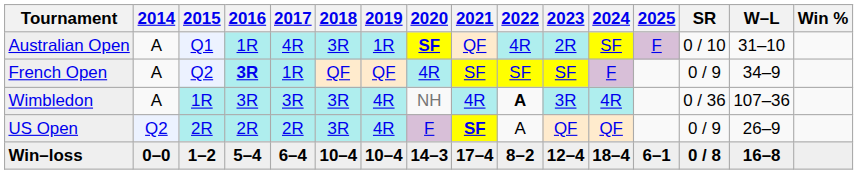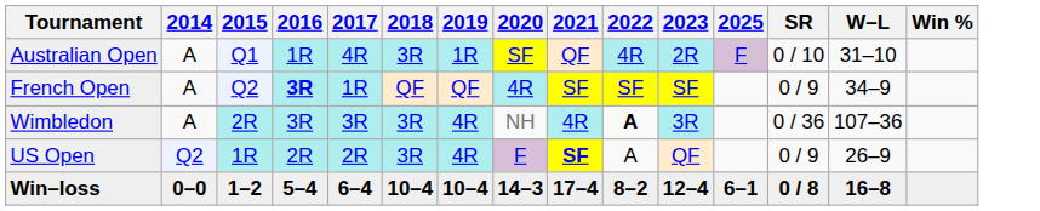 <table class=wikitable style=text-align:center;font-size:97%>
 <tr>
 <th>Tournament</th>
 <th><a href='#'>2014</a></th>
 <th><a href='#'>2015</a></th>
 <th><a href='#'>2016</a></th>
 <th><a href='#'>2017</a></th>
 <th><a href='#'>2018</a></th>
 <th><a href='#'>2019</a></th>
 <th><a href='#'>2020</a></th>
 <th><a href='#'>2021</a></th>
 <th><a href='#'>2022</a></th>
 <th><a href='#'>2023</a></th>
-<th><a href='#'>2024</a></th>
 <th><a href='#'>2025</a></th>
 <th>SR</th>
 <th>W–L</th>
 <th>Win %</th>
 </tr>
 <tr>
 <td style=background:#efefef;text-align:left><a href='#'>Australian Open</a></td>
 <td>A</td>
 <td bgcolor=ecf2ff><a href='#'>Q1</a></td>
 <td bgcolor=afeeee><a href='#'>1R</a></td>
 <td bgcolor=afeeee><a href='#'>4R</a></td>
 <td bgcolor=afeeee><a href='#'>3R</a></td>
 <td bgcolor=afeeee><a href='#'>1R</a></td>
-<td bgcolor=yellow><strong><a href='#'>SF</a></strong></td>
+<td bgcolor=yellow><a href='#'>SF</a></td>
 <td bgcolor=ffebcd><a href='#'>QF</a></td>
 <td bgcolor=afeeee><a href='#'>4R</a></td>
 <td bgcolor=afeeee><a href='#'>2R</a></td>
-<td bgcolor=yellow><a href='#'>SF</a></td>
 <td bgcolor=thistle><a href='#'>F</a></td>
 <td>0 / 10</td>
 <td>31–10</td>
 <td></td>
 </tr>
 <tr>
 <td style=background:#efefef;text-align:left><a href='#'>French Open</a></td>
 <td>A</td>
 <td bgcolor=ecf2ff><a href='#'>Q2</a></td>
 <td bgcolor=afeeee><strong><a href='#'>3R</a></strong></td>
 <td bgcolor=afeeee><a href='#'>1R</a></td>
 <td bgcolor=ffebcd><a href='#'>QF</a></td>
 <td bgcolor=ffebcd><a href='#'>QF</a></td>
 <td bgcolor=afeeee><a href='#'>4R</a></td>
 <td bgcolor=yellow><a href='#'>SF</a></td>
 <td bgcolor=yellow><a href='#'>SF</a></td>
 <td bgcolor=yellow><a href='#'>SF</a></td>
-<td bgcolor=thistle><a href='#'>F</a></td>
 <td></td>
 <td>0 / 9</td>
 <td>34–9</td>
 <td></td>
 </tr>
 <tr>
 <td style=background:#efefef;text-align:left><a href='#'>Wimbledon</a></td>
 <td>A</td>
-<td bgcolor=afeeee><a href='#'>1R</a></td>
+<td bgcolor=afeeee><a href='#'>2R</a></td>
 <td bgcolor=afeeee><a href='#'>3R</a></td>
 <td bgcolor=afeeee><a href='#'>3R</a></td>
 <td bgcolor=afeeee><a href='#'>3R</a></td>
 <td bgcolor=afeeee><a href='#'>4R</a></td>
 <td style=color:#767676>NH</td>
 <td bgcolor=afeeee><a href='#'>4R</a></td>
 <td><strong>A</strong></td>
 <td bgcolor=afeeee><a href='#'>3R</a></td>
-<td bgcolor=afeeee><a href='#'>4R</a></td>
 <td></td>
 <td>0 / 36</td>
 <td>107–36</td>
 <td></td>
 </tr>
 <tr>
 <td style=background:#efefef;text-align:left><a href='#'>US Open</a></td>
 <td bgcolor=ecf2ff><a href='#'>Q2</a></td>
-<td bgcolor=afeeee><a href='#'>2R</a></td>
+<td bgcolor=afeeee><a href='#'>1R</a></td>
 <td bgcolor=afeeee><a href='#'>2R</a></td>
 <td bgcolor=afeeee><a href='#'>2R</a></td>
 <td bgcolor=afeeee><a href='#'>3R</a></td>
 <td bgcolor=afeeee><a href='#'>4R</a></td>
 <td bgcolor=thistle><a href='#'>F</a></td>
 <td bgcolor=yellow><strong><a href='#'>SF</a></strong></td>
 <td>A</td>
-<td bgcolor=ffebcd><a href='#'>QF</a></td>
 <td bgcolor=ffebcd><a href='#'>QF</a></td>
 <td></td>
 <td>0 / 9</td>
 <td>26–9</td>
 <td></td>
 </tr>
 <tr style=font-weight:bold;background:#efefef>
 <td style=text-align:left>Win–loss</td>
 <td>0–0</td>
 <td>1–2</td>
 <td>5–4</td>
 <td>6–4</td>
 <td>10–4</td>
 <td>10–4</td>
 <td>14–3</td>
 <td>17–4</td>
 <td>8–2</td>
 <td>12–4</td>
-<td>18–4</td>
 <td>6–1</td>
 <td>0 / 8</td>
 <td>16–8</td>
 <td bgcolor=efefef></td>
 </tr>
 </table>
